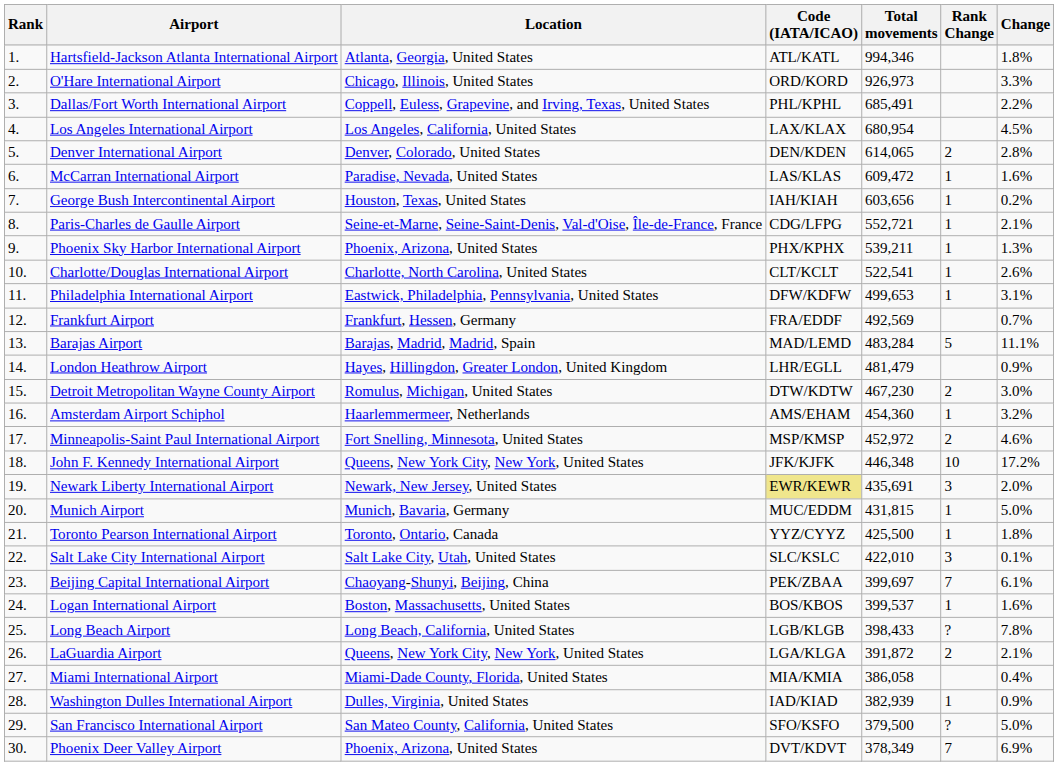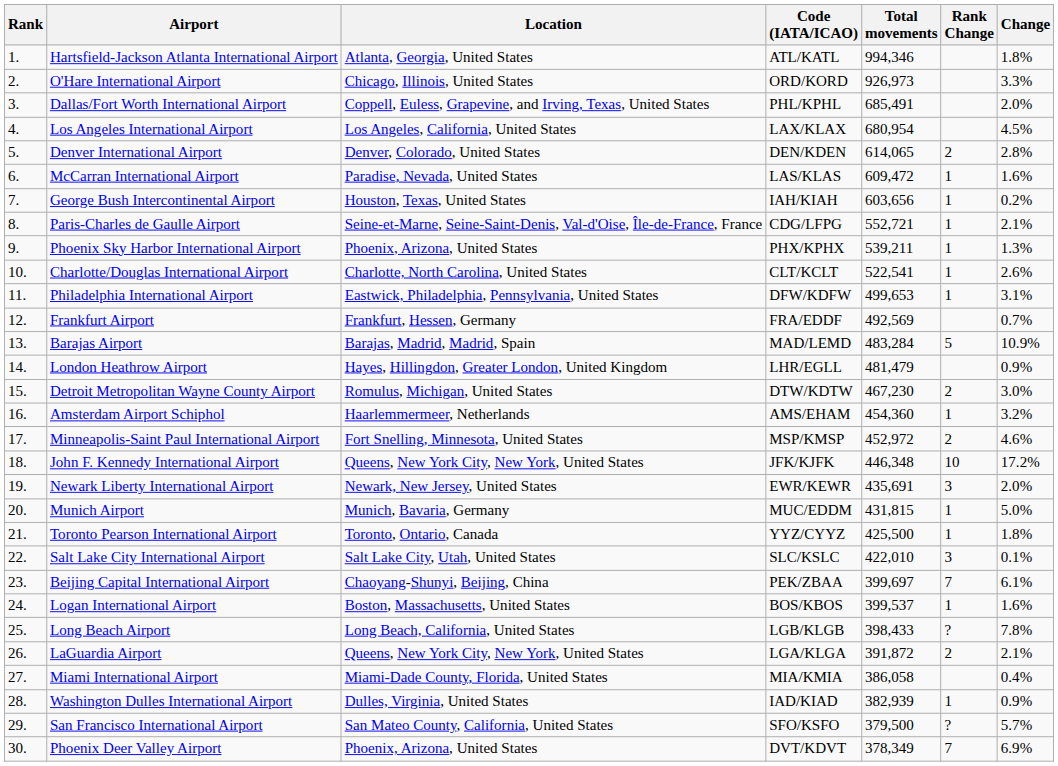 <table class="wikitable sortable" width= align=>
 <tr style="background:lightgrey;">
 <th>Rank</th>
 <th>Airport</th>
 <th>Location</th>
 <th>Code<br>(IATA/ICAO)</th>
 <th>Total<br>movements</th>
 <th>Rank<br>Change</th>
 <th>Change</th>
 </tr>
 <tr>
 <td>1.</td>
 <td><a href='#'>Hartsfield-Jackson Atlanta International Airport</a></td>
 <td><a href='#'>Atlanta</a>, <a href='#'>Georgia</a>, United States</td>
 <td>ATL/KATL</td>
 <td>994,346</td>
 <td></td>
 <td>1.8%</td>
 </tr>
 <tr>
 <td>2.</td>
 <td><a href='#'>O'Hare International Airport</a></td>
 <td><a href='#'>Chicago</a>, <a href='#'>Illinois</a>, United States</td>
 <td>ORD/KORD</td>
 <td>926,973</td>
 <td></td>
 <td>3.3%</td>
 </tr>
 <tr>
 <td>3.</td>
 <td><a href='#'>Dallas/Fort Worth International Airport</a></td>
 <td><a href='#'>Coppell</a>, <a href='#'>Euless</a>, <a href='#'>Grapevine</a>, and <a href='#'>Irving, Texas</a>, United States</td>
 <td>PHL/KPHL</td>
 <td>685,491</td>
 <td></td>
-<td>2.2%</td>
+<td>2.0%</td>
 </tr>
 <tr>
 <td>4.</td>
 <td><a href='#'>Los Angeles International Airport</a></td>
 <td><a href='#'>Los Angeles</a>, <a href='#'>California</a>, United States</td>
 <td>LAX/KLAX</td>
 <td>680,954</td>
 <td></td>
 <td>4.5%</td>
 </tr>
 <tr>
 <td>5.</td>
 <td><a href='#'>Denver International Airport</a></td>
 <td><a href='#'>Denver</a>, <a href='#'>Colorado</a>, United States</td>
 <td>DEN/KDEN</td>
 <td>614,065</td>
 <td>2</td>
 <td>2.8%</td>
 </tr>
 <tr>
 <td>6.</td>
 <td><a href='#'>McCarran International Airport</a></td>
 <td><a href='#'>Paradise, Nevada</a>, United States</td>
 <td>LAS/KLAS</td>
 <td>609,472</td>
 <td>1</td>
 <td>1.6%</td>
 </tr>
 <tr>
 <td>7.</td>
 <td><a href='#'>George Bush Intercontinental Airport</a></td>
 <td><a href='#'>Houston</a>, <a href='#'>Texas</a>, United States</td>
 <td>IAH/KIAH</td>
 <td>603,656</td>
 <td>1</td>
 <td>0.2%</td>
 </tr>
 <tr>
 <td>8.</td>
 <td><a href='#'>Paris-Charles de Gaulle Airport</a></td>
 <td><a href='#'>Seine-et-Marne</a>, <a href='#'>Seine-Saint-Denis</a>, <a href='#'>Val-d'Oise</a>, <a href='#'>Île-de-France</a>, France</td>
 <td>CDG/LFPG</td>
 <td>552,721</td>
 <td>1</td>
 <td>2.1%</td>
 </tr>
 <tr>
 <td>9.</td>
 <td><a href='#'>Phoenix Sky Harbor International Airport</a></td>
 <td><a href='#'>Phoenix, Arizona</a>, United States</td>
 <td>PHX/KPHX</td>
 <td>539,211</td>
 <td>1</td>
 <td>1.3%</td>
 </tr>
 <tr>
 <td>10.</td>
 <td><a href='#'>Charlotte/Douglas International Airport</a></td>
 <td><a href='#'>Charlotte, North Carolina</a>, United States</td>
 <td>CLT/KCLT</td>
 <td>522,541</td>
 <td>1</td>
 <td>2.6%</td>
 </tr>
 <tr>
 <td>11.</td>
 <td><a href='#'>Philadelphia International Airport</a></td>
 <td><a href='#'>Eastwick, Philadelphia</a>, <a href='#'>Pennsylvania</a>, United States</td>
 <td>DFW/KDFW</td>
 <td>499,653</td>
 <td>1</td>
 <td>3.1%</td>
 </tr>
 <tr>
 <td>12.</td>
 <td><a href='#'>Frankfurt Airport</a></td>
 <td><a href='#'>Frankfurt</a>, <a href='#'>Hessen</a>, Germany</td>
 <td>FRA/EDDF</td>
 <td>492,569</td>
 <td></td>
 <td>0.7%</td>
 </tr>
 <tr>
 <td>13.</td>
 <td><a href='#'>Barajas Airport</a></td>
 <td><a href='#'>Barajas</a>, <a href='#'>Madrid</a>, <a href='#'>Madrid</a>, Spain</td>
 <td>MAD/LEMD</td>
 <td>483,284</td>
 <td>5</td>
-<td>11.1%</td>
+<td>10.9%</td>
 </tr>
 <tr>
 <td>14.</td>
 <td><a href='#'>London Heathrow Airport</a></td>
 <td><a href='#'>Hayes</a>, <a href='#'>Hillingdon</a>, <a href='#'>Greater London</a>, United Kingdom</td>
 <td>LHR/EGLL</td>
 <td>481,479</td>
 <td></td>
 <td>0.9%</td>
 </tr>
 <tr>
 <td>15.</td>
 <td><a href='#'>Detroit Metropolitan Wayne County Airport</a></td>
 <td><a href='#'>Romulus</a>, <a href='#'>Michigan</a>, United States</td>
 <td>DTW/KDTW</td>
 <td>467,230</td>
 <td>2</td>
 <td>3.0%</td>
 </tr>
 <tr>
 <td>16.</td>
 <td><a href='#'>Amsterdam Airport Schiphol</a></td>
 <td><a href='#'>Haarlemmermeer</a>, Netherlands</td>
 <td>AMS/EHAM</td>
 <td>454,360</td>
 <td>1</td>
 <td>3.2%</td>
 </tr>
 <tr>
 <td>17.</td>
 <td><a href='#'>Minneapolis-Saint Paul International Airport</a></td>
 <td><a href='#'>Fort Snelling, Minnesota</a>, United States</td>
 <td>MSP/KMSP</td>
 <td>452,972</td>
 <td>2</td>
 <td>4.6%</td>
 </tr>
 <tr>
 <td>18.</td>
 <td><a href='#'>John F. Kennedy International Airport</a></td>
 <td><a href='#'>Queens</a>, <a href='#'>New York City</a>, <a href='#'>New York</a>, United States</td>
 <td>JFK/KJFK</td>
 <td>446,348</td>
 <td>10</td>
 <td>17.2%</td>
 </tr>
 <tr>
 <td>19.</td>
 <td><a href='#'>Newark Liberty International Airport</a></td>
 <td><a href='#'>Newark, New Jersey</a>, United States</td>
-<td style="background: khaki;">EWR/KEWR</td>
+<td>EWR/KEWR</td>
 <td>435,691</td>
 <td>3</td>
 <td>2.0%</td>
 </tr>
 <tr>
 <td>20.</td>
 <td><a href='#'>Munich Airport</a></td>
 <td><a href='#'>Munich</a>, <a href='#'>Bavaria</a>, Germany</td>
 <td>MUC/EDDM</td>
 <td>431,815</td>
 <td>1</td>
 <td>5.0%</td>
 </tr>
 <tr>
 <td>21.</td>
 <td><a href='#'>Toronto Pearson International Airport</a></td>
 <td><a href='#'>Toronto</a>, <a href='#'>Ontario</a>, Canada</td>
 <td>YYZ/CYYZ</td>
 <td>425,500</td>
 <td>1</td>
 <td>1.8%</td>
 </tr>
 <tr>
 <td>22.</td>
 <td><a href='#'>Salt Lake City International Airport</a></td>
 <td><a href='#'>Salt Lake City</a>, <a href='#'>Utah</a>, United States</td>
 <td>SLC/KSLC</td>
 <td>422,010</td>
 <td>3</td>
 <td>0.1%</td>
 </tr>
 <tr>
 <td>23.</td>
 <td><a href='#'>Beijing Capital International Airport</a></td>
 <td><a href='#'>Chaoyang</a>-<a href='#'>Shunyi</a>, <a href='#'>Beijing</a>, China</td>
 <td>PEK/ZBAA</td>
 <td>399,697</td>
 <td>7</td>
 <td>6.1%</td>
 </tr>
 <tr>
 <td>24.</td>
 <td><a href='#'>Logan International Airport</a></td>
 <td><a href='#'>Boston</a>, <a href='#'>Massachusetts</a>, United States</td>
 <td>BOS/KBOS</td>
 <td>399,537</td>
 <td>1</td>
 <td>1.6%</td>
 </tr>
 <tr>
 <td>25.</td>
 <td><a href='#'>Long Beach Airport</a></td>
 <td><a href='#'>Long Beach, California</a>, United States</td>
 <td>LGB/KLGB</td>
 <td>398,433</td>
 <td>?</td>
 <td>7.8%</td>
 </tr>
 <tr>
 <td>26.</td>
 <td><a href='#'>LaGuardia Airport</a></td>
 <td><a href='#'>Queens</a>, <a href='#'>New York City</a>, <a href='#'>New York</a>, United States</td>
 <td>LGA/KLGA</td>
 <td>391,872</td>
 <td>2</td>
 <td>2.1%</td>
 </tr>
 <tr>
 <td>27.</td>
 <td><a href='#'>Miami International Airport</a></td>
 <td><a href='#'>Miami-Dade County, Florida</a>, United States</td>
 <td>MIA/KMIA</td>
 <td>386,058</td>
 <td></td>
 <td>0.4%</td>
 </tr>
 <tr>
 <td>28.</td>
 <td><a href='#'>Washington Dulles International Airport</a></td>
 <td><a href='#'>Dulles, Virginia</a>, United States</td>
 <td>IAD/KIAD</td>
 <td>382,939</td>
 <td>1</td>
 <td>0.9%</td>
 </tr>
 <tr>
 <td>29.</td>
 <td><a href='#'>San Francisco International Airport</a></td>
 <td><a href='#'>San Mateo County</a>, <a href='#'>California</a>, United States</td>
 <td>SFO/KSFO</td>
 <td>379,500</td>
 <td>?</td>
-<td>5.0%</td>
+<td>5.7%</td>
 </tr>
 <tr>
 <td>30.</td>
 <td><a href='#'>Phoenix Deer Valley Airport</a></td>
 <td><a href='#'>Phoenix, Arizona</a>, United States</td>
 <td>DVT/KDVT</td>
 <td>378,349</td>
 <td>7</td>
 <td>6.9%</td>
 </tr>
 </table>
